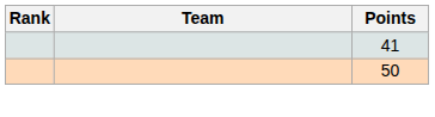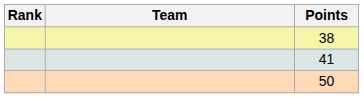 <table class="wikitable" style="text-align:center; font-size: 90%; border: gray solid 1px;border-collapse:collapse;">
 <tr bgcolor="#E4E4E4">
 <th style="border-bottom:1px solid #AAAAAA" width=10>Rank</th>
 <th style="border-bottom:1px solid #AAAAAA" width=250>Team</th>
 <th style="border-bottom:1px solid #AAAAAA" width=60>Points</th>
+</tr>
+<tr bgcolor=F7F6A8>
+<td></td>
+<td align=left></td>
+<td>38</td>
 </tr>
 <tr bgcolor=DCE5E5>
 <td></td>
 <td align=left></td>
 <td>41</td>
 </tr>
 <tr bgcolor=FFDAB9>
 <td></td>
 <td align=left></td>
 <td>50</td>
 </tr>
 </table>
